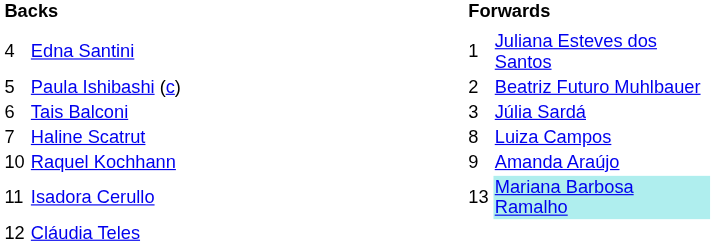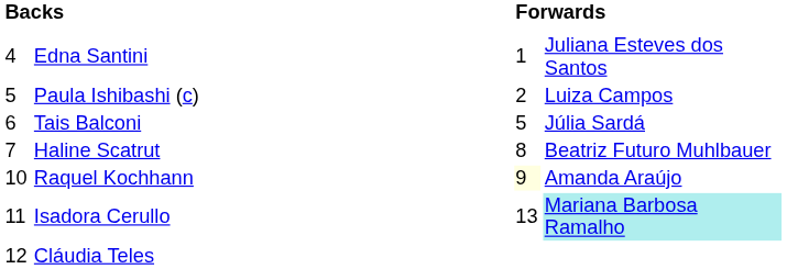 <table style="text-align:left">
 <tr>
 <th colspan=2>Backs</th>
 <th colspan=2>Forwards</th>
 </tr>
 <tr>
 <th style="width:20px;"></th>
 <th style="width:550px;"></th>
 <th style="width:20px;"></th>
 <th style="width:250px;"></th>
 </tr>
 <tr>
 <td align=centre>4</td>
 <td><a href='#'>Edna Santini</a></td>
 <td align=centre>1</td>
 <td><a href='#'>Juliana Esteves dos Santos</a></td>
 </tr>
 <tr>
 <td align=centre>5</td>
 <td><a href='#'>Paula Ishibashi</a> (<a href='#'>c</a>)</td>
 <td align=centre>2</td>
-<td><a href='#'>Beatriz Futuro Muhlbauer</a></td>
+<td><a href='#'>Luiza Campos</a></td>
 </tr>
 <tr>
 <td align=centre>6</td>
 <td><a href='#'>Tais Balconi</a></td>
-<td align=centre>3</td>
+<td align=centre>5</td>
 <td><a href='#'>Júlia Sardá</a></td>
 </tr>
 <tr>
 <td align=centre>7</td>
 <td><a href='#'>Haline Scatrut</a></td>
 <td align=centre>8</td>
-<td><a href='#'>Luiza Campos</a></td>
+<td><a href='#'>Beatriz Futuro Muhlbauer</a></td>
 </tr>
 <tr>
 <td align=centre>10</td>
 <td><a href='#'>Raquel Kochhann</a></td>
-<td align=centre>9</td>
+<td align=centre style="background: lightyellow;">9</td>
 <td><a href='#'>Amanda Araújo</a></td>
 </tr>
 <tr>
 <td align=centre>11</td>
 <td><a href='#'>Isadora Cerullo</a></td>
 <td align=centre>13</td>
 <td style="background: paleturquoise;"><a href='#'>Mariana Barbosa Ramalho</a></td>
 </tr>
 <tr>
 <td align=centre>12</td>
 <td><a href='#'>Cláudia Teles</a></td>
 <td align=centre></td>
 <td></td>
 </tr>
 </table>
